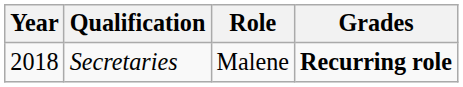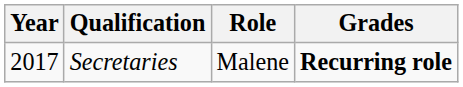 <table class="wikitable">
 <tr>
 <th>Year</th>
 <th>Qualification</th>
 <th>Role</th>
 <th>Grades</th>
 </tr>
 <tr>
-<td>2018</td>
+<td>2017</td>
 <td><em>Secretaries</em></td>
 <td>Malene</td>
 <td><strong>Recurring role</strong></td>
 </tr>
 </table>
